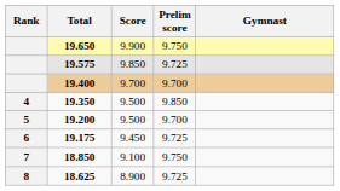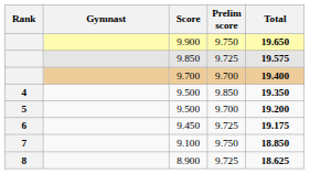 <table class="wikitable sortable" style="text-align:center; font-size:95%">
 <tr>
 <th scope="col" style="width:50px;">Rank</th>
-<th scope="col" style="width:80px;">Total</th>
+<th scope="col" style="width:180px;">Gymnast</th>
 <th scope="col" style="width:50px;">Score</th>
 <th scope="col" style="width:50px;">Prelim score</th>
-<th scope="col" style="width:180px;">Gymnast</th>
+<th scope="col" style="width:80px;">Total</th>
 </tr>
 <tr style="background:#fffcaf;">
 <th scope=row style="text-align:center"></th>
-<td><strong>19.650</strong></td>
+<td style="text-align:left;"></td>
 <td>9.900</td>
 <td>9.750</td>
-<td style="text-align:left;"></td>
+<td><strong>19.650</strong></td>
 </tr>
 <tr style="background:#e5e5e5;">
 <th scope=row style="text-align:center"></th>
-<td><strong>19.575</strong></td>
+<td style="text-align:left;"></td>
 <td>9.850</td>
 <td>9.725</td>
-<td style="text-align:left;"></td>
+<td><strong>19.575</strong></td>
 </tr>
 <tr style="background:#ec9;">
 <th scope=row style="text-align:center"></th>
-<td><strong>19.400</strong></td>
+<td style="text-align:left;"></td>
 <td>9.700</td>
 <td>9.700</td>
-<td style="text-align:left;"></td>
+<td><strong>19.400</strong></td>
 </tr>
 <tr>
 <th scope=row style="text-align:center">4</th>
-<td><strong>19.350</strong></td>
+<td style="text-align:left;"></td>
 <td>9.500</td>
 <td>9.850</td>
-<td style="text-align:left;"></td>
+<td><strong>19.350</strong></td>
 </tr>
 <tr>
 <th scope=row style="text-align:center">5</th>
-<td><strong>19.200</strong></td>
+<td style="text-align:left;"></td>
 <td>9.500</td>
 <td>9.700</td>
-<td style="text-align:left;"></td>
+<td><strong>19.200</strong></td>
 </tr>
 <tr>
 <th scope=row style="text-align:center">6</th>
-<td><strong>19.175</strong></td>
+<td style="text-align:left;"></td>
 <td>9.450</td>
 <td>9.725</td>
-<td style="text-align:left;"></td>
+<td><strong>19.175</strong></td>
 </tr>
 <tr>
 <th scope=row style="text-align:center">7</th>
-<td><strong>18.850</strong></td>
+<td style="text-align:left;"></td>
 <td>9.100</td>
 <td>9.750</td>
-<td style="text-align:left;"></td>
+<td><strong>18.850</strong></td>
 </tr>
 <tr>
 <th scope=row style="text-align:center">8</th>
-<td><strong>18.625</strong></td>
+<td style="text-align:left;"></td>
 <td>8.900</td>
 <td>9.725</td>
-<td style="text-align:left;"></td>
+<td><strong>18.625</strong></td>
 </tr>
 </table>
